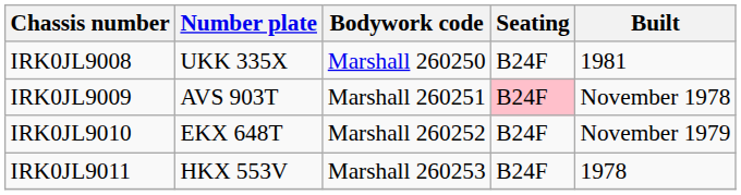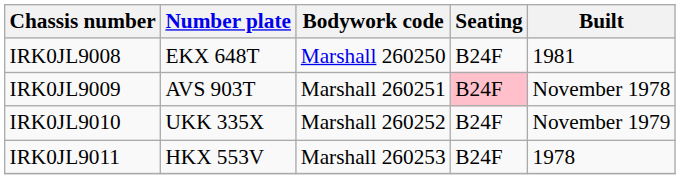 <table class = "wikitable">
 <tr>
 <th>Chassis number</th>
 <th><a href='#'>Number plate</a></th>
 <th>Bodywork code</th>
 <th>Seating</th>
 <th>Built</th>
 </tr>
 <tr>
 <td>IRK0JL9008</td>
-<td>UKK 335X</td>
+<td>EKX 648T</td>
 <td><a href='#'>Marshall</a> 260250</td>
 <td>B24F</td>
 <td>1981</td>
 </tr>
 <tr>
 <td>IRK0JL9009</td>
 <td>AVS 903T</td>
 <td>Marshall 260251</td>
 <td style="background: pink;">B24F</td>
 <td>November 1978</td>
 </tr>
 <tr>
 <td>IRK0JL9010</td>
-<td>EKX 648T</td>
+<td>UKK 335X</td>
 <td>Marshall 260252</td>
 <td>B24F</td>
 <td>November 1979</td>
 </tr>
 <tr>
 <td>IRK0JL9011</td>
 <td>HKX 553V</td>
 <td>Marshall 260253</td>
 <td>B24F</td>
 <td>1978</td>
 </tr>
 <tr>
 </tr>
 </table>
